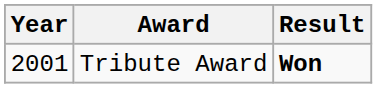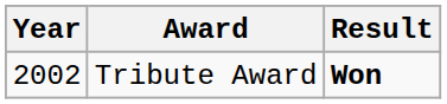 <table class="wikitable">
 <tr>
 <th>Year</th>
 <th>Award</th>
 <th>Result</th>
 </tr>
 <tr>
-<td>2001</td>
+<td>2002</td>
 <td>Tribute Award</td>
 <td><strong>Won</strong></td>
 </tr>
 </table>
